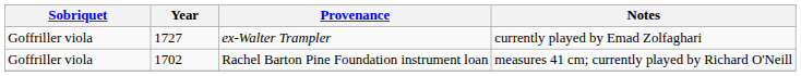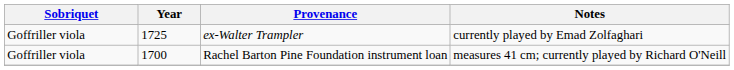 <table class="wikitable">
 <tr -->
 <th width="160"><a href='#'>Sobriquet</a></th>
 <th width="70">Year</th>
 <th><a href='#'>Provenance</a></th>
 <th>Notes</th>
 </tr>
 <tr -->
 <td>Goffriller viola</td>
-<td>1727</td>
+<td>1725</td>
 <td><em>ex-Walter Trampler</em></td>
 <td>currently played by Emad Zolfaghari</td>
 </tr>
 <tr -->
 <td>Goffriller viola</td>
-<td>1702</td>
+<td>1700</td>
 <td>Rachel Barton Pine Foundation instrument loan</td>
 <td>measures 41 cm; currently played by Richard O'Neill</td>
 </tr>
 <tr -->
 </tr>
 </table>
